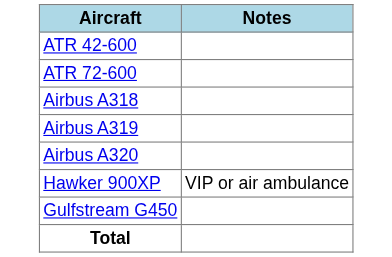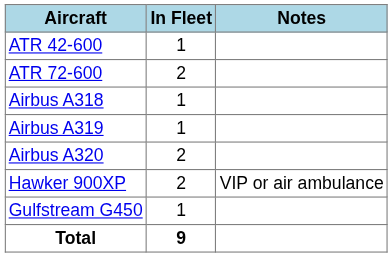 <table class="toccolours" border="1" cellpadding="3" style="margin:1em auto; border-collapse:collapse">
 <tr bgcolor=lightblue>
 <th>Aircraft</th>
+<th>In Fleet</th>
 <th>Notes</th>
 </tr>
 <tr>
 <td><a href='#'>ATR 42-600</a></td>
+<td align=center>1</td>
 <td></td>
 </tr>
 <tr>
 <td><a href='#'>ATR 72-600</a></td>
+<td align=center>2</td>
 <td></td>
 </tr>
 <tr>
 <td><a href='#'>Airbus A318</a></td>
+<td align=center>1</td>
 <td></td>
 </tr>
 <tr>
 <td><a href='#'>Airbus A319</a></td>
+<td align=center>1</td>
 <td></td>
 </tr>
 <tr>
 <td><a href='#'>Airbus A320</a></td>
+<td align=center>2</td>
 <td></td>
 </tr>
 <tr>
 <td><a href='#'>Hawker 900XP</a></td>
+<td align=center>2</td>
 <td align=center>VIP or air ambulance</td>
 </tr>
 <tr>
 <td><a href='#'>Gulfstream G450</a></td>
+<td align=center>1</td>
 <td></td>
 </tr>
 <tr>
 <td align="center"><strong>Total</strong></td>
+<th>9</th>
 <td></td>
 </tr>
 </table>
